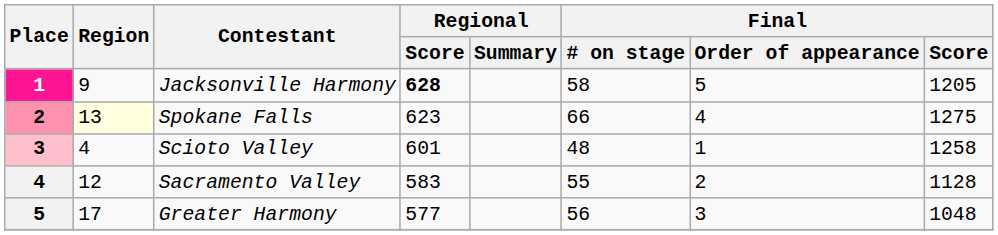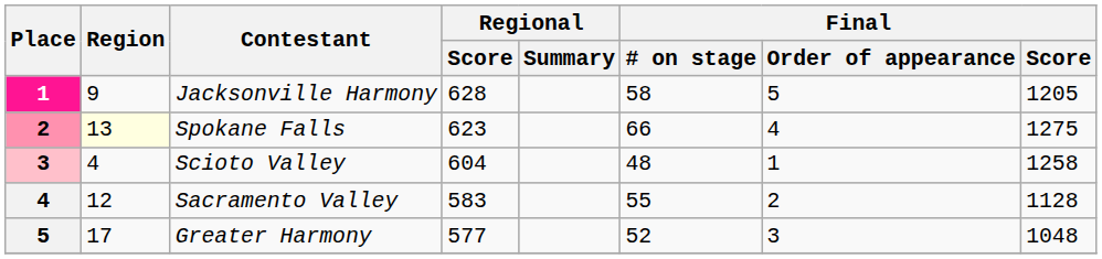 <table class="wikitable sortable">
 <tr>
 <th scope="col" rowspan="2">Place</th>
 <th scope="col" rowspan="2">Region</th>
 <th scope="col" rowspan="2">Contestant</th>
 <th scope="col" colspan="2">Regional</th>
 <th colspan="3">Final</th>
 </tr>
 <tr>
 <th scope="col">Score</th>
 <th scope="col" class="unsortable">Summary</th>
 <th># on stage</th>
 <th scope="col">Order of appearance</th>
 <th scope="col">Score</th>
 </tr>
 <tr>
 <th scope="row" style="background: #FF1493; color:#fff;">1</th>
 <td>9</td>
 <td><em>Jacksonville Harmony</em></td>
-<td><strong>628</strong></td>
+<td>628</td>
 <td></td>
 <td>58</td>
 <td>5</td>
 <td>1205</td>
 </tr>
 <tr>
 <th scope="row" style="background: #FF91AF;">2</th>
 <td style="background: lightyellow;">13</td>
 <td><em>Spokane Falls</em></td>
 <td>623</td>
 <td></td>
 <td>66</td>
 <td>4</td>
 <td>1275</td>
 </tr>
 <tr>
 <th scope="row" style="background: pink;">3</th>
 <td>4</td>
 <td><em>Scioto Valley</em></td>
-<td>601</td>
+<td>604</td>
 <td></td>
 <td>48</td>
 <td>1</td>
 <td>1258</td>
 </tr>
 <tr>
 <th>4</th>
 <td>12</td>
 <td><em>Sacramento Valley</em></td>
 <td>583</td>
 <td></td>
 <td>55</td>
 <td>2</td>
 <td>1128</td>
 </tr>
 <tr>
 <th>5</th>
 <td>17</td>
 <td><em>Greater Harmony</em></td>
 <td>577</td>
 <td></td>
-<td>56</td>
+<td>52</td>
 <td>3</td>
 <td>1048</td>
 </tr>
 <tr>
 </tr>
 </table>
